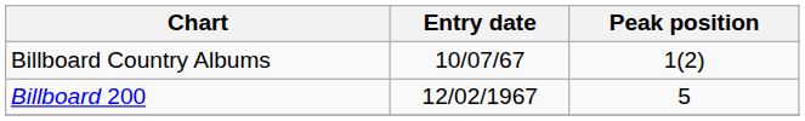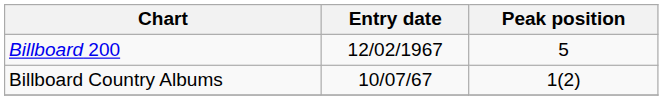 <table border=1 cellspacing=0 cellpadding=2 width="550px" class="wikitable">
 <tr>
 <th>Chart</th>
 <th>Entry date</th>
 <th>Peak position</th>
 </tr>
 <tr>
+<td align="left"><a href='#'><em>Billboard</em> 200</a></td>
+<td align="center">12/02/1967</td>
+<td align="center">5</td>
+</tr>
+<tr>
 <td align="left">Billboard Country Albums</td>
 <td align="center">10/07/67</td>
 <td align="center">1(2)</td>
 </tr>
 <tr>
-<td align="left"><a href='#'><em>Billboard</em> 200</a></td>
-<td align="center">12/02/1967</td>
-<td align="center">5</td>
-</tr>
-<tr>
 </tr>
 </table>
